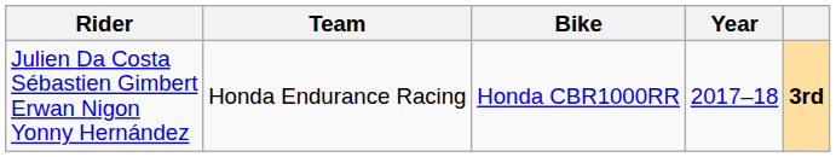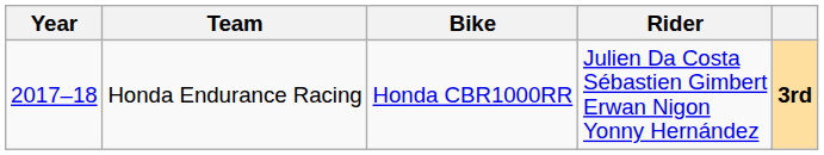 <table class="wikitable" style="text-align:center; font-size:85%">
 <tr>
-<th valign="middle">Rider</th>
+<th valign="middle">Year</th>
 <th valign="middle">Team</th>
 <th valign="middle">Bike</th>
-<th valign="middle">Year</th>
+<th valign="middle">Rider</th>
 <th valign="middle"></th>
 </tr>
 <tr>
-<td align=left> <a href='#'>Julien Da Costa</a> <br> <a href='#'>Sébastien Gimbert</a><br> <a href='#'>Erwan Nigon</a><br> <a href='#'>Yonny Hernández</a></td>
+<td><a href='#'>2017–18</a></td>
 <td> Honda Endurance Racing</td>
 <td><a href='#'>Honda CBR1000RR</a></td>
-<td><a href='#'>2017–18</a></td>
+<td align=left> <a href='#'>Julien Da Costa</a> <br> <a href='#'>Sébastien Gimbert</a><br> <a href='#'>Erwan Nigon</a><br> <a href='#'>Yonny Hernández</a></td>
 <th style="background:#ffdf9f;"><strong>3rd</strong></th>
 </tr>
 </table>
